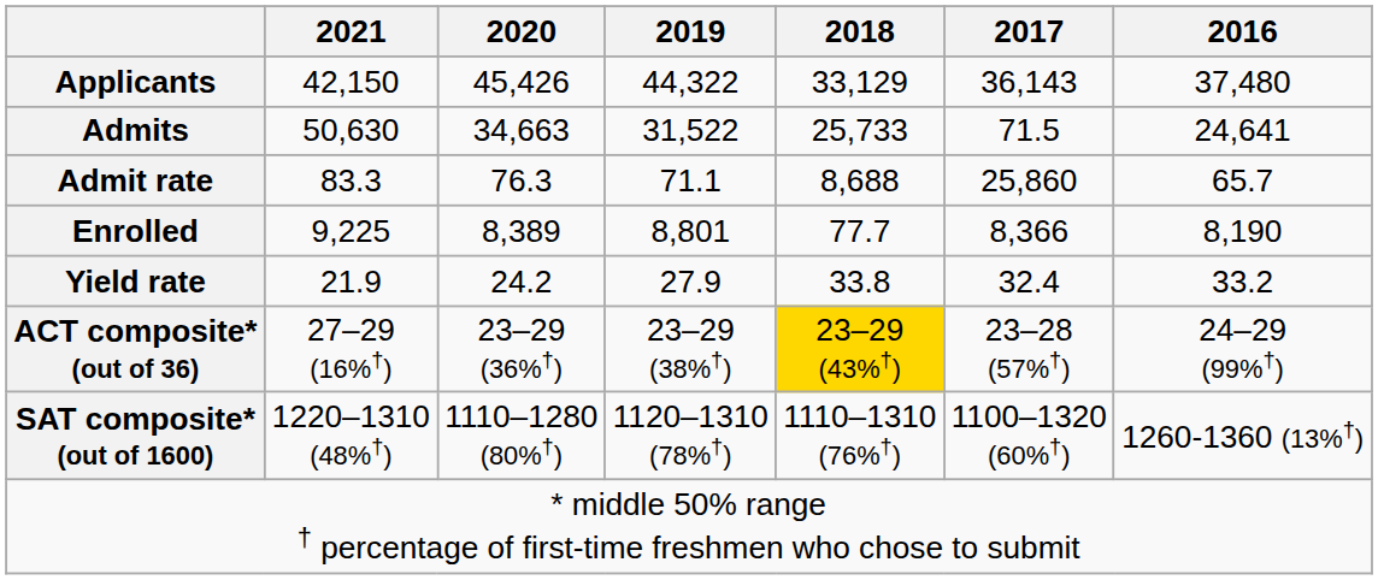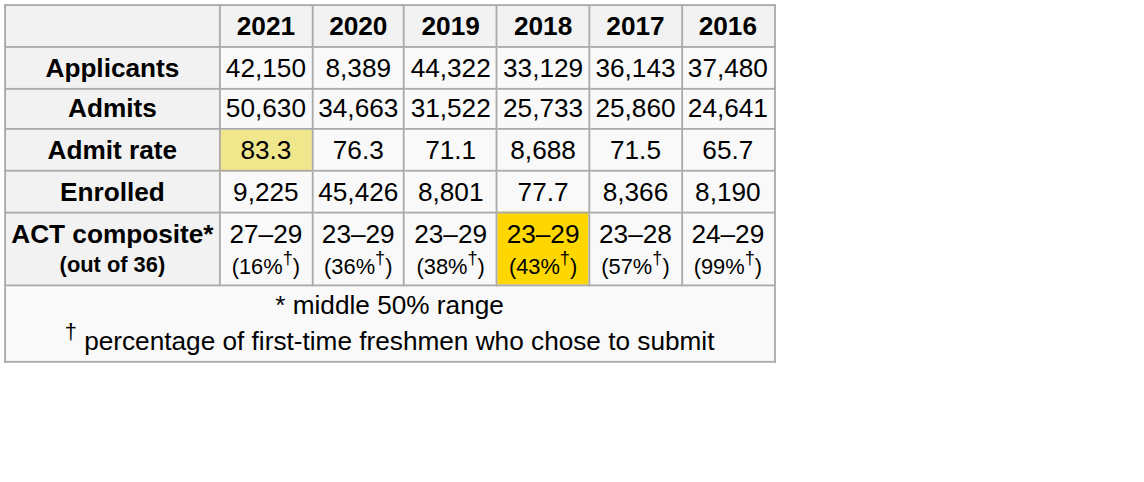 <table class="wikitable" style="text-align:center; float:left; font-size:90%; margin:10px;">
 <tr>
 <th></th>
 <th>2021</th>
 <th>2020</th>
 <th>2019</th>
 <th>2018</th>
 <th>2017</th>
 <th>2016</th>
 </tr>
 <tr>
 <th>Applicants</th>
 <td>42,150</td>
-<td>45,426</td>
+<td>8,389</td>
 <td>44,322</td>
 <td>33,129</td>
 <td>36,143</td>
 <td>37,480</td>
 </tr>
 <tr>
 <th>Admits</th>
 <td>50,630</td>
 <td>34,663</td>
 <td>31,522</td>
 <td>25,733</td>
-<td>71.5</td>
+<td>25,860</td>
 <td>24,641</td>
 </tr>
 <tr>
 <th>Admit rate</th>
-<td>83.3</td>
+<td style="background: khaki;">83.3</td>
 <td>76.3</td>
 <td>71.1</td>
 <td>8,688</td>
-<td>25,860</td>
+<td>71.5</td>
 <td>65.7</td>
 </tr>
 <tr>
 <th>Enrolled</th>
 <td>9,225</td>
-<td>8,389</td>
+<td>45,426</td>
 <td>8,801</td>
 <td>77.7</td>
 <td>8,366</td>
 <td>8,190</td>
-</tr>
-<tr>
-<th>Yield rate</th>
-<td>21.9</td>
-<td>24.2</td>
-<td>27.9</td>
-<td>33.8</td>
-<td>32.4</td>
-<td>33.2</td>
 </tr>
 <tr>
 <th>ACT composite*<br><small>(out of 36)</small></th>
 <td>27–29<br><small>(16%<sup>†</sup>)</small></td>
 <td>23–29<br><small>(36%<sup>†</sup>)</small></td>
 <td>23–29<br><small>(38%<sup>†</sup>)</small></td>
 <td style="background: gold;">23–29<br><small>(43%<sup>†</sup>)</small></td>
 <td>23–28<br><small>(57%<sup>†</sup>)</small></td>
 <td>24–29<br><small>(99%<sup>†</sup>)</small></td>
 </tr>
 <tr>
-<th>SAT composite*<br><small>(out of 1600)</small></th>
-<td>1220–1310<br><small>(48%<sup>†</sup>)</small></td>
-<td>1110–1280<br><small>(80%<sup>†</sup>)</small></td>
-<td>1120–1310<br><small>(78%<sup>†</sup>)</small></td>
-<td>1110–1310<br><small>(76%<sup>†</sup>)</small></td>
-<td>1100–1320<br><small>(60%<sup>†</sup>)</small></td>
-<td>1260-1360 <small>(13%<sup>†</sup>)</small></td>
-</tr>
-<tr>
 <td colspan=7>* middle 50% range<br> <sup>†</sup> percentage of first-time freshmen who chose to submit</td>
 </tr>
 </table>
